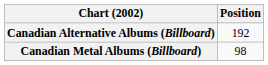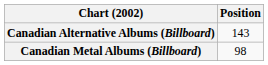 <table class="wikitable sortable plainrowheaders" style="text-align:center">
 <tr>
 <th scope="col">Chart (2002)</th>
 <th scope="col">Position</th>
 </tr>
 <tr>
 <th scope="row">Canadian Alternative Albums (<em>Billboard</em>)</th>
-<td>192</td>
+<td>143</td>
 </tr>
 <tr>
 <th scope="row">Canadian Metal Albums (<em>Billboard</em>)</th>
 <td>98</td>
 </tr>
 </table>
